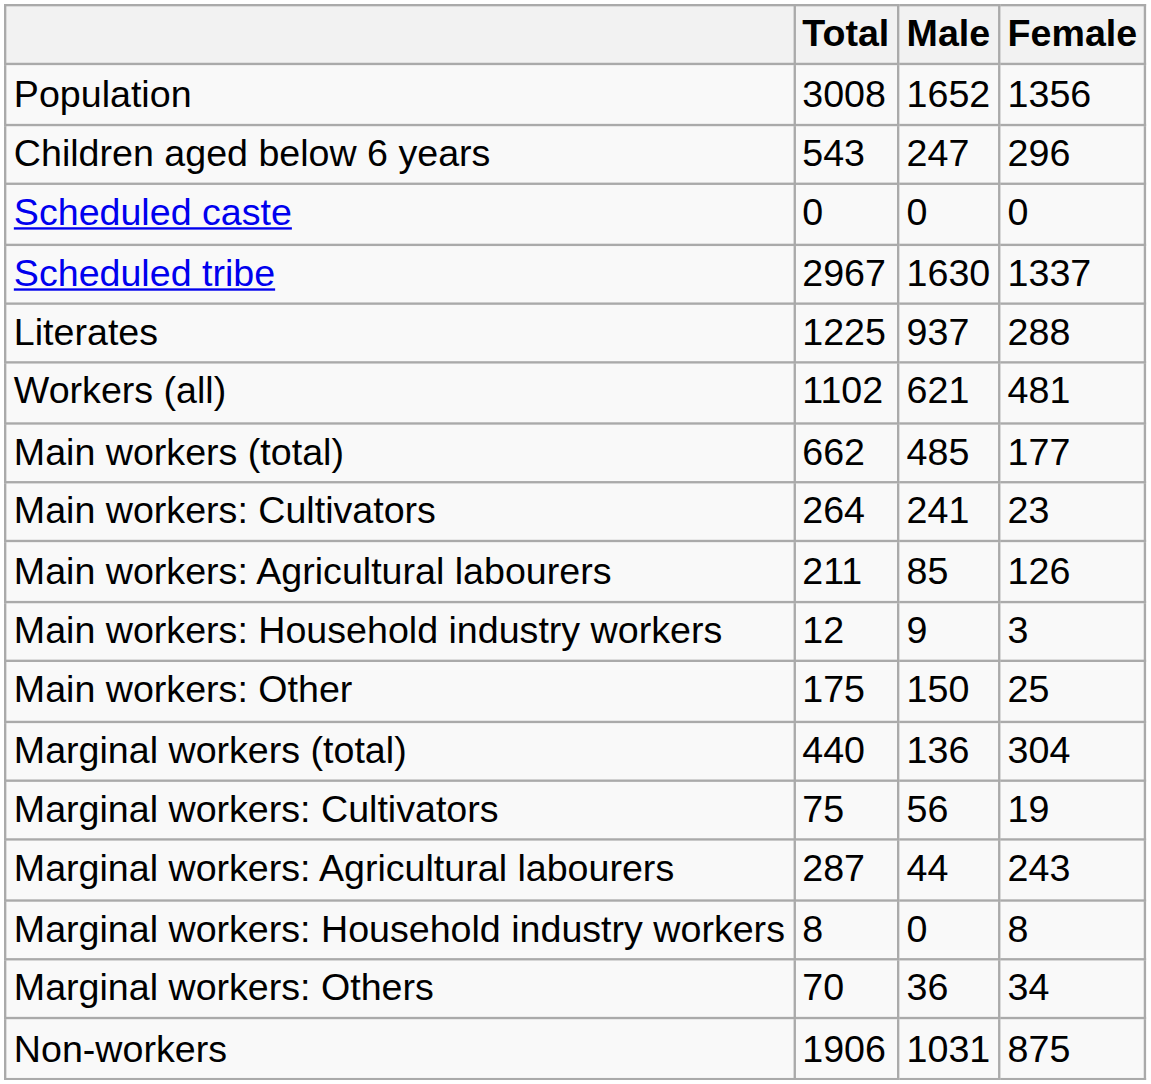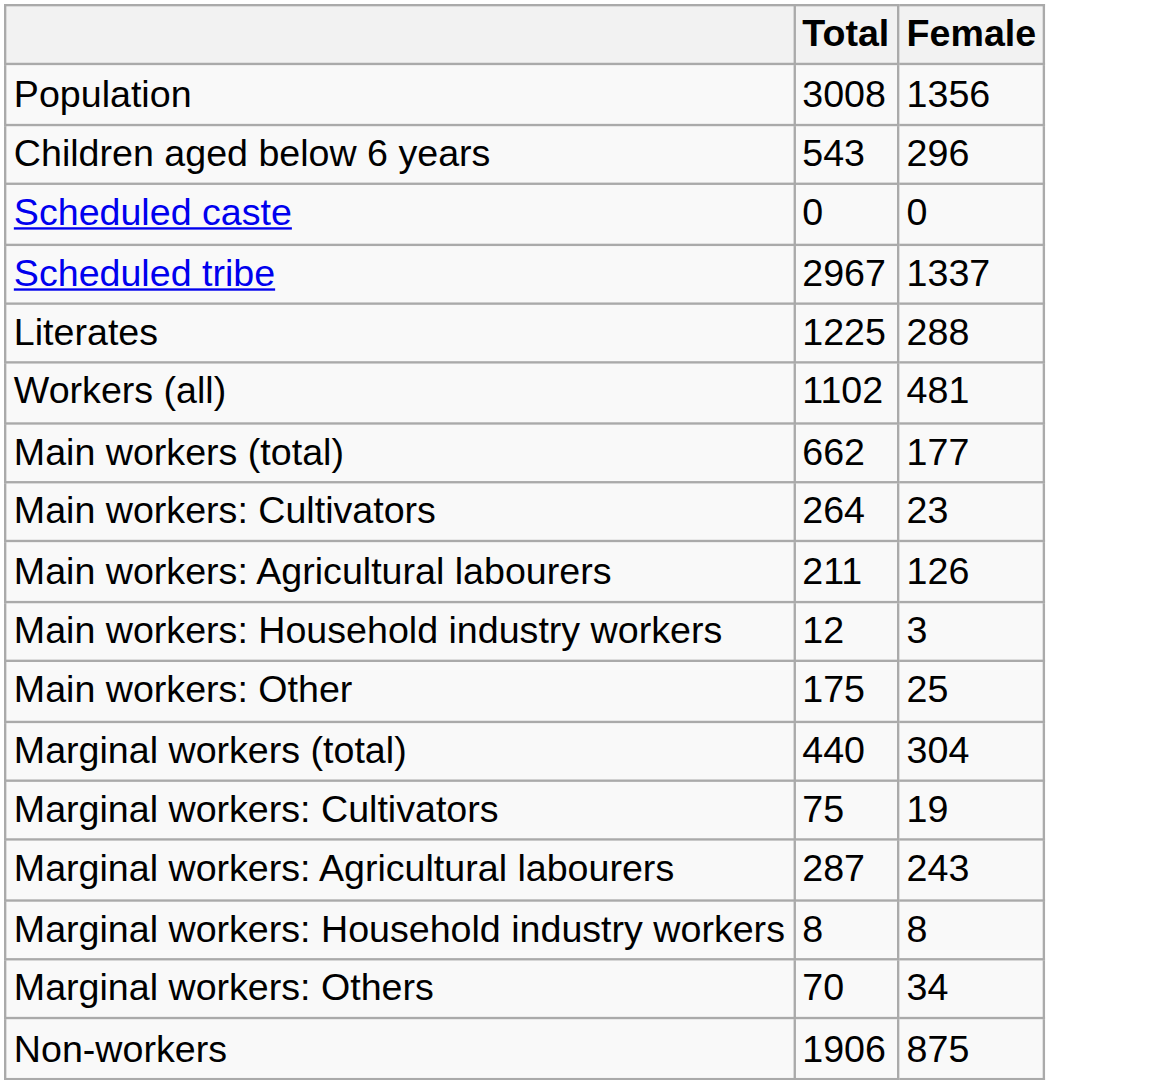 <table class="wikitable sortable">
 <tr>
 <th></th>
 <th>Total</th>
-<th>Male</th>
 <th>Female</th>
 </tr>
 <tr>
 <td>Population</td>
 <td>3008</td>
-<td>1652</td>
 <td>1356</td>
 </tr>
 <tr>
 <td>Children aged below 6 years</td>
 <td>543</td>
-<td>247</td>
 <td>296</td>
 </tr>
 <tr>
 <td><a href='#'>Scheduled caste</a></td>
 <td>0</td>
 <td>0</td>
-<td>0</td>
 </tr>
 <tr>
 <td><a href='#'>Scheduled tribe</a></td>
 <td>2967</td>
-<td>1630</td>
 <td>1337</td>
 </tr>
 <tr>
 <td>Literates</td>
 <td>1225</td>
-<td>937</td>
 <td>288</td>
 </tr>
 <tr>
 <td>Workers (all)</td>
 <td>1102</td>
-<td>621</td>
 <td>481</td>
 </tr>
 <tr>
 <td>Main workers (total)</td>
 <td>662</td>
-<td>485</td>
 <td>177</td>
 </tr>
 <tr>
 <td>Main workers: Cultivators</td>
 <td>264</td>
-<td>241</td>
 <td>23</td>
 </tr>
 <tr>
 <td>Main workers: Agricultural labourers</td>
 <td>211</td>
-<td>85</td>
 <td>126</td>
 </tr>
 <tr>
 <td>Main workers: Household industry workers</td>
 <td>12</td>
-<td>9</td>
 <td>3</td>
 </tr>
 <tr>
 <td>Main workers: Other</td>
 <td>175</td>
-<td>150</td>
 <td>25</td>
 </tr>
 <tr>
 <td>Marginal workers (total)</td>
 <td>440</td>
-<td>136</td>
 <td>304</td>
 </tr>
 <tr>
 <td>Marginal workers: Cultivators</td>
 <td>75</td>
-<td>56</td>
 <td>19</td>
 </tr>
 <tr>
 <td>Marginal workers: Agricultural labourers</td>
 <td>287</td>
-<td>44</td>
 <td>243</td>
 </tr>
 <tr>
 <td>Marginal workers: Household industry workers</td>
 <td>8</td>
-<td>0</td>
 <td>8</td>
 </tr>
 <tr>
 <td>Marginal workers: Others</td>
 <td>70</td>
-<td>36</td>
 <td>34</td>
 </tr>
 <tr>
 <td>Non-workers</td>
 <td>1906</td>
-<td>1031</td>
 <td>875</td>
 </tr>
 </table>
